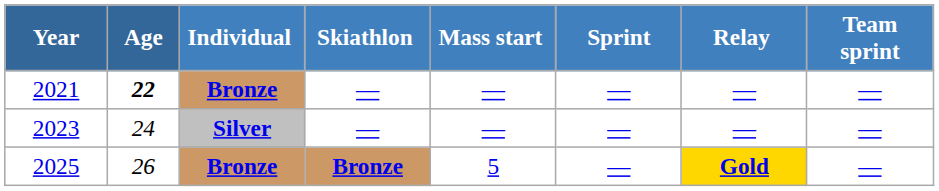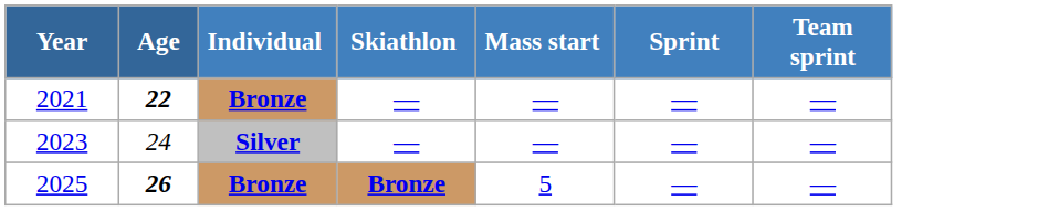 <table class="wikitable" style="font-size:95%; text-align:center; border:grey solid 1px; border-collapse:collapse; background:#ffffff;">
 <tr>
 <th style="background-color:#369; color:white; width:60px;"> Year </th>
 <th style="background-color:#369; color:white; width:40px;"> Age </th>
 <th style="background-color:#4180be; color:white; width:75px;">Individual </th>
 <th style="background-color:#4180be; color:white; width:75px;">Skiathlon </th>
 <th style="background-color:#4180be; color:white; width:75px;">Mass start </th>
 <th style="background-color:#4180be; color:white; width:75px;"> Sprint </th>
-<th style="background-color:#4180be; color:white; width:75px;">Relay </th>
 <th style="background-color:#4180be; color:white; width:75px;"> Team <br> sprint </th>
 </tr>
 <tr>
 <td><a href='#'>2021</a></td>
 <td><strong><em>22</em></strong></td>
 <td bgcolor=cc9966><a href='#'><strong>Bronze</strong></a></td>
-<td><a href='#'>—</a></td>
 <td><a href='#'>—</a></td>
 <td><a href='#'>—</a></td>
 <td><a href='#'>—</a></td>
 <td><a href='#'>—</a></td>
 </tr>
 <tr>
 <td><a href='#'>2023</a></td>
 <td><em>24</em></td>
 <td style="background:silver;"><a href='#'><strong>Silver</strong></a></td>
 <td><a href='#'>—</a></td>
 <td><a href='#'>—</a></td>
 <td><a href='#'>—</a></td>
 <td><a href='#'>—</a></td>
-<td><a href='#'>—</a></td>
 </tr>
 <tr>
 <td><a href='#'>2025</a></td>
-<td><em>26</em></td>
+<td><strong><em>26</em></strong></td>
 <td bgcolor=cc9966><a href='#'><strong>Bronze</strong></a></td>
 <td bgcolor=cc9966><a href='#'><strong>Bronze</strong></a></td>
 <td><a href='#'>5</a></td>
 <td><a href='#'>—</a></td>
-<td style="background:gold;"><a href='#'><strong>Gold</strong></a></td>
 <td><a href='#'>—</a></td>
 </tr>
 </table>
